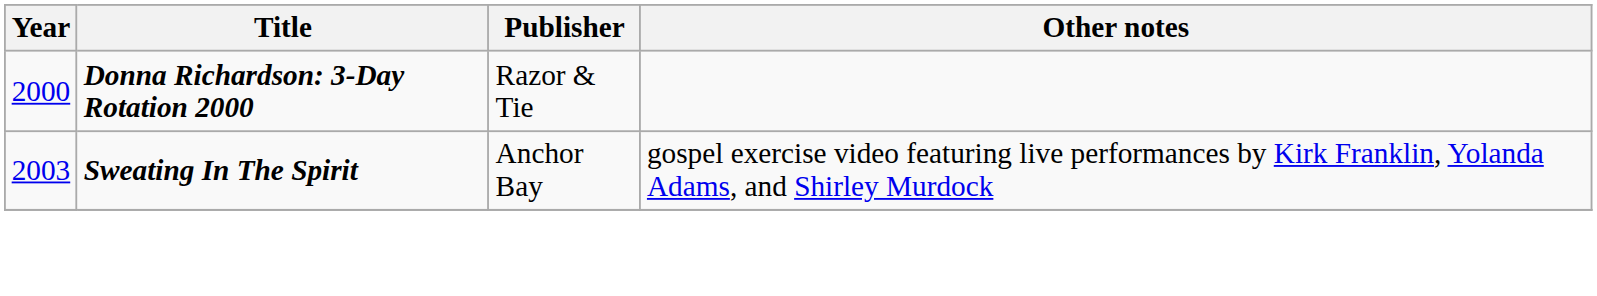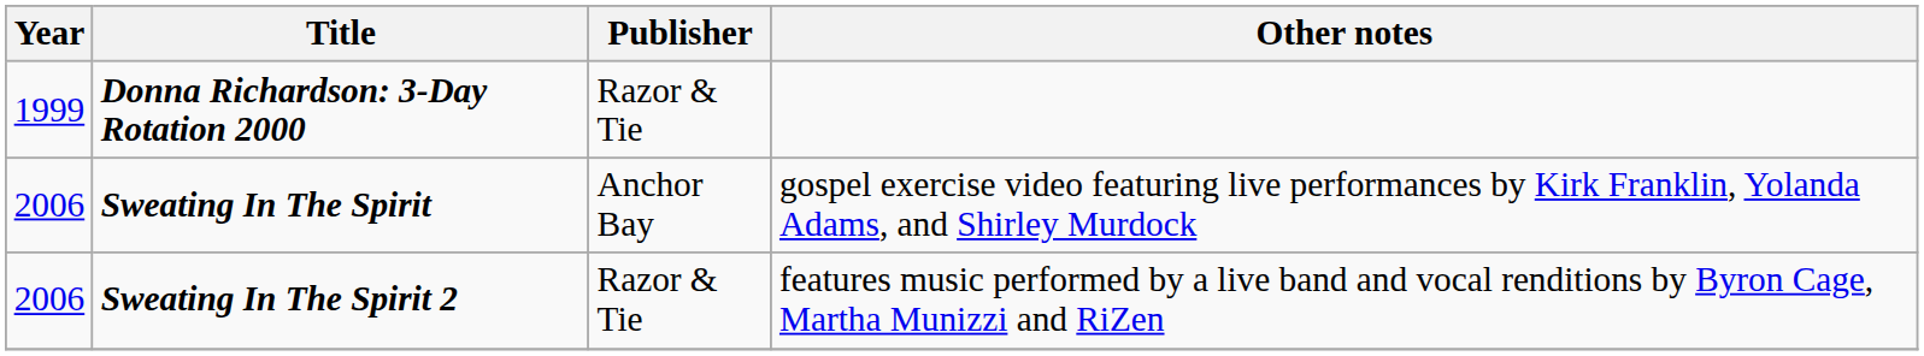 <table class="wikitable">
 <tr>
 <th>Year</th>
 <th>Title</th>
 <th>Publisher</th>
 <th>Other notes</th>
 </tr>
 <tr>
-<td><a href='#'>2000</a></td>
+<td><a href='#'>1999</a></td>
 <td><strong><em>Donna Richardson: 3-Day Rotation 2000</em></strong></td>
 <td>Razor & Tie</td>
 <td></td>
 </tr>
 <tr>
-<td><a href='#'>2003</a></td>
+<td><a href='#'>2006</a></td>
 <td><strong><em>Sweating In The Spirit</em></strong></td>
 <td>Anchor Bay</td>
 <td>gospel exercise video featuring live performances by <a href='#'>Kirk Franklin</a>, <a href='#'>Yolanda Adams</a>, and <a href='#'>Shirley Murdock</a></td>
 </tr>
 <tr>
+<td><a href='#'>2006</a></td>
+<td><strong><em>Sweating In The Spirit 2</em></strong></td>
+<td>Razor & Tie</td>
+<td>features music performed by a live band and vocal renditions by <a href='#'>Byron Cage</a>, <a href='#'>Martha Munizzi</a> and <a href='#'>RiZen</a></td>
+</tr>
+<tr>
 </tr>
 </table>
